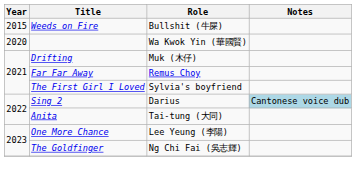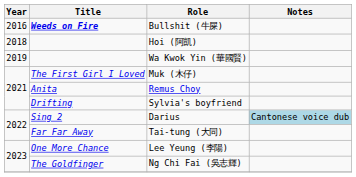 <table class="wikitable">
 <tr>
 <th>Year</th>
 <th>Title</th>
 <th>Role</th>
 <th>Notes</th>
 </tr>
 <tr>
-<td>2015</td>
-<td><em><a href='#'>Weeds on Fire</a></em></td>
+<td>2016</td>
+<td><strong><em><a href='#'>Weeds on Fire</a></em></strong></td>
 <td>Bullshit (牛屎)</td>
 <td></td>
 </tr>
 <tr>
-<td>2020</td>
+<td>2018</td>
+<td><em></em></td>
+<td>Hoi (阿凱)</td>
+<td></td>
+</tr>
+<tr>
+<td>2019</td>
 <td><em></em></td>
 <td>Wa Kwok Yin (華國賢)</td>
 <td></td>
 </tr>
 <tr>
 <td rowspan="3">2021</td>
-<td><em><a href='#'>Drifting</a></em></td>
+<td><em><a href='#'>The First Girl I Loved</a></em></td>
 <td>Muk (木仔)</td>
 <td></td>
 </tr>
 <tr>
-<td><em><a href='#'>Far Far Away</a></em></td>
+<td><em><a href='#'>Anita</a></em></td>
 <td><a href='#'>Remus Choy</a></td>
 <td></td>
 </tr>
 <tr>
-<td><em><a href='#'>The First Girl I Loved</a></em></td>
+<td><em><a href='#'>Drifting</a></em></td>
 <td>Sylvia's boyfriend</td>
 <td></td>
 </tr>
 <tr>
 <td rowspan="2">2022</td>
 <td><em><a href='#'>Sing 2</a></em></td>
 <td>Darius</td>
 <td style="background: lightblue;">Cantonese voice dub</td>
 </tr>
 <tr>
-<td><em><a href='#'>Anita</a></em></td>
+<td><em><a href='#'>Far Far Away</a></em></td>
 <td>Tai-tung (大同)</td>
 <td></td>
 </tr>
 <tr>
 <td rowspan="2">2023</td>
 <td><em><a href='#'>One More Chance</a></em></td>
 <td>Lee Yeung (李陽)</td>
 <td></td>
 </tr>
 <tr>
 <td><em><a href='#'>The Goldfinger</a></em></td>
 <td>Ng Chi Fai (吳志輝)</td>
 <td></td>
 </tr>
 <tr>
 </tr>
 </table>
